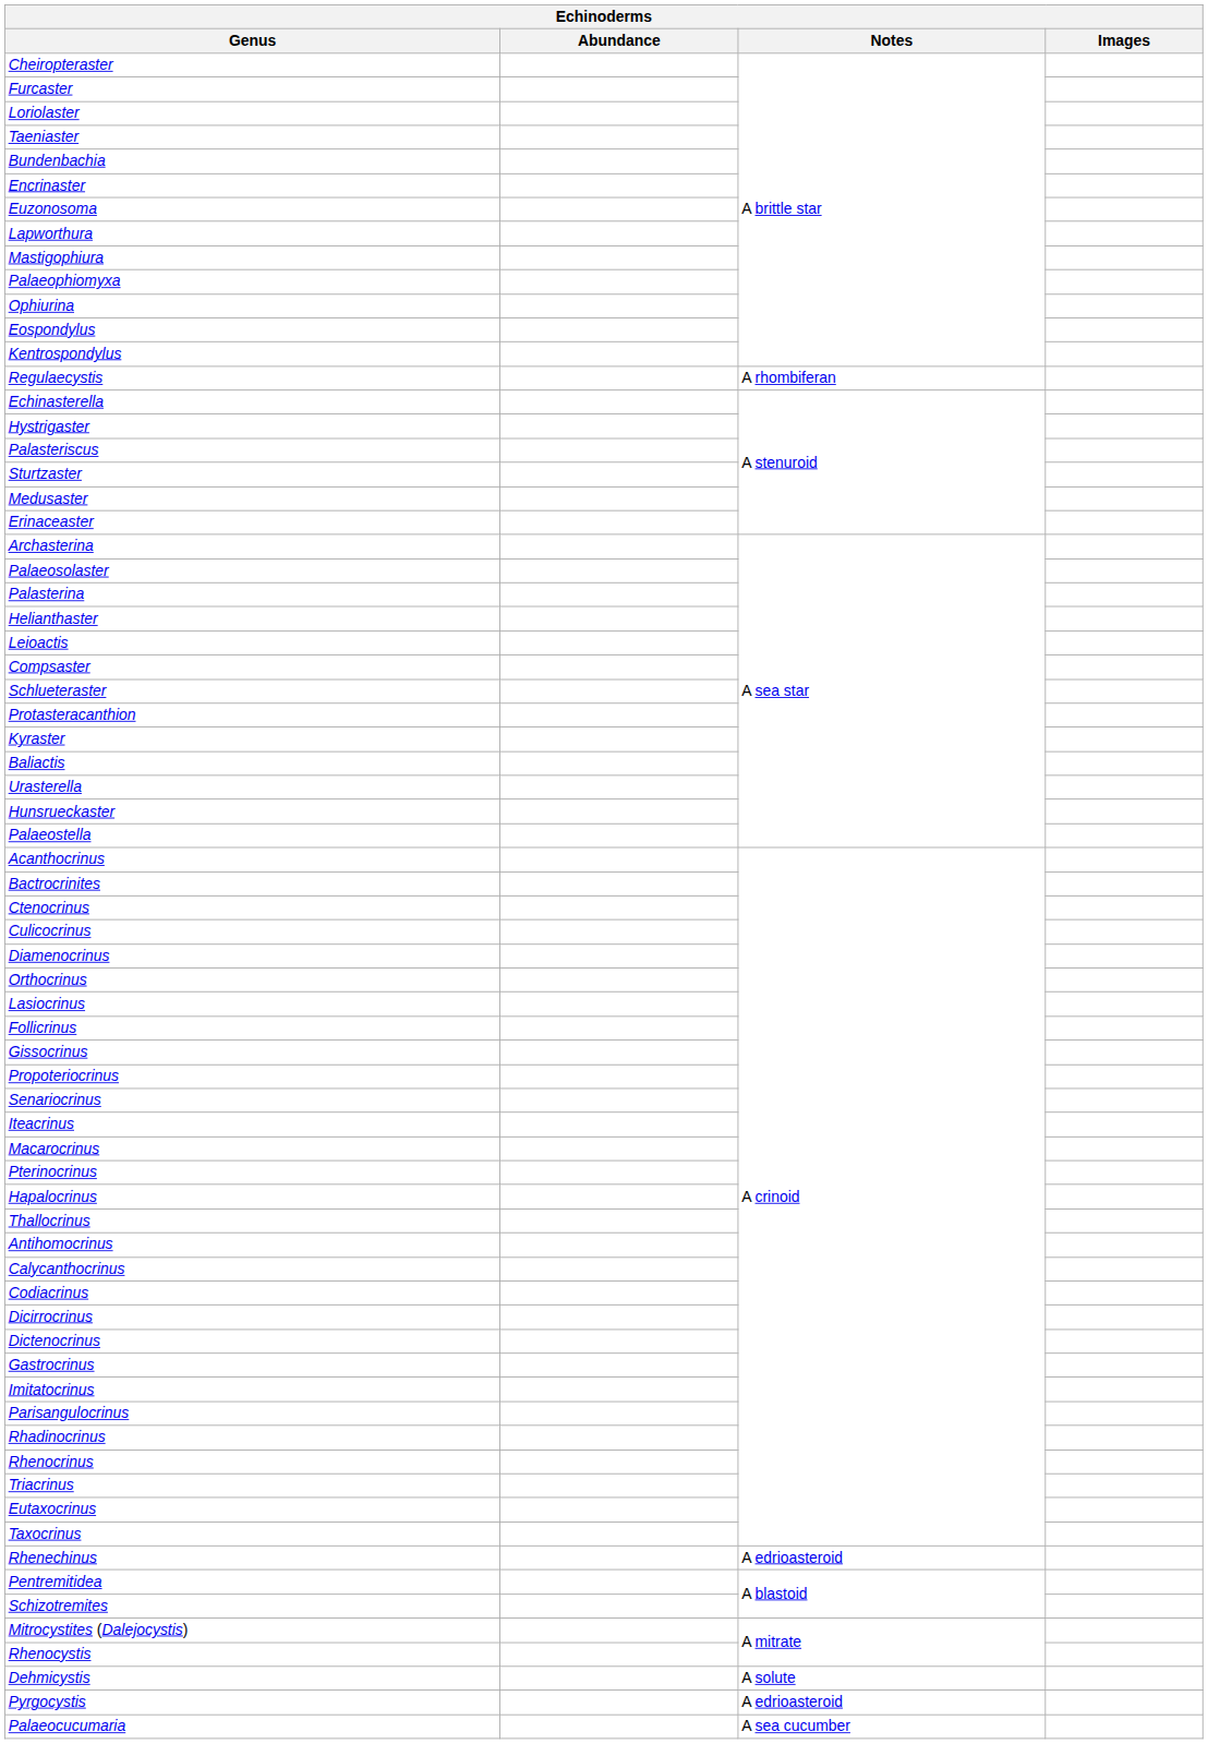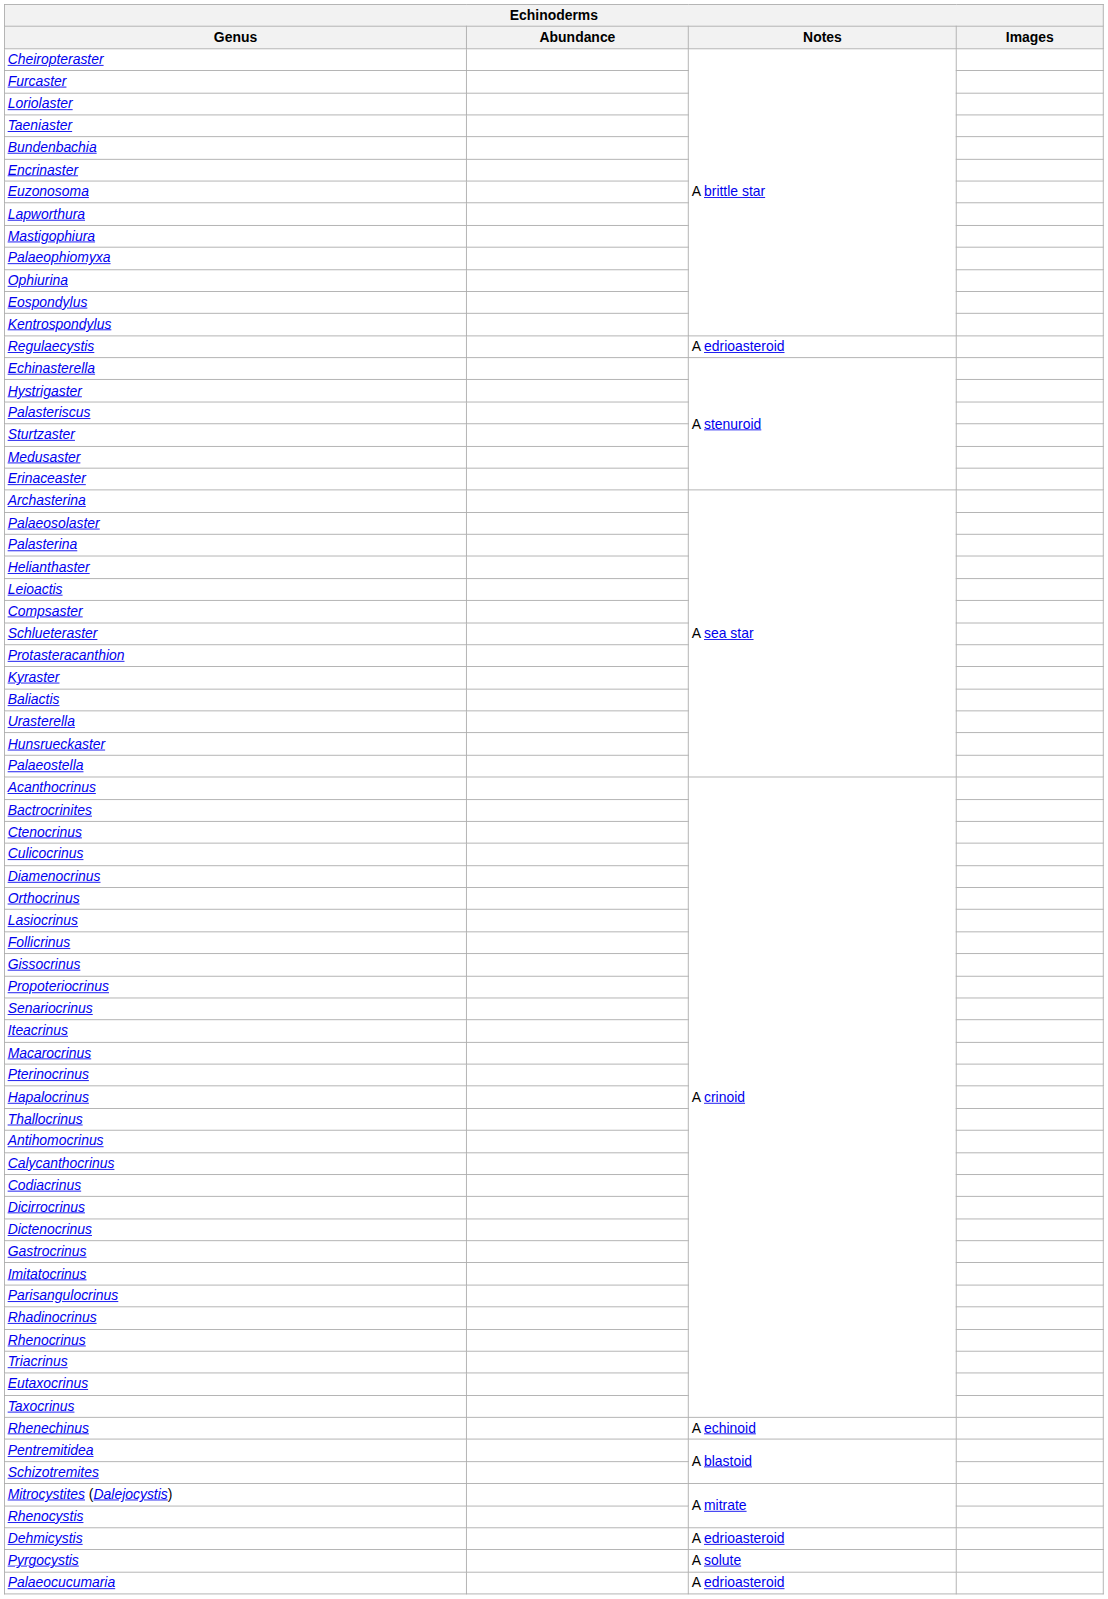 <table class="wikitable sortable" style="background:white; width:100%;">
 <tr>
 <th colspan="5" align="center">Echinoderms</th>
 </tr>
 <tr>
 <th>Genus</th>
 <th>Abundance</th>
 <th>Notes</th>
 <th>Images</th>
 </tr>
 <tr>
 <td><em><a href='#'>Cheiropteraster</a></em></td>
 <td></td>
 <td rowspan="13">A <a href='#'>brittle star</a></td>
 <td></td>
 </tr>
 <tr>
 <td><em><a href='#'>Furcaster</a></em></td>
 <td></td>
 <td></td>
 </tr>
 <tr>
 <td><em><a href='#'>Loriolaster</a></em></td>
 <td></td>
 <td></td>
 </tr>
 <tr>
 <td><em><a href='#'>Taeniaster</a></em></td>
 <td></td>
 <td></td>
 </tr>
 <tr>
 <td><em><a href='#'>Bundenbachia</a></em></td>
 <td></td>
 <td></td>
 </tr>
 <tr>
 <td><em><a href='#'>Encrinaster</a></em></td>
 <td></td>
 <td></td>
 </tr>
 <tr>
 <td><em><a href='#'>Euzonosoma</a></em></td>
 <td></td>
 <td></td>
 </tr>
 <tr>
 <td><em><a href='#'>Lapworthura</a></em></td>
 <td></td>
 <td></td>
 </tr>
 <tr>
 <td><em><a href='#'>Mastigophiura</a></em></td>
 <td></td>
 <td></td>
 </tr>
 <tr>
 <td><em><a href='#'>Palaeophiomyxa</a></em></td>
 <td></td>
 <td></td>
 </tr>
 <tr>
 <td><em><a href='#'>Ophiurina</a></em></td>
 <td></td>
 <td></td>
 </tr>
 <tr>
 <td><em><a href='#'>Eospondylus</a></em></td>
 <td></td>
 <td></td>
 </tr>
 <tr>
 <td><em><a href='#'>Kentrospondylus</a></em></td>
 <td></td>
 <td></td>
 </tr>
 <tr>
 <td><em><a href='#'>Regulaecystis</a></em></td>
 <td></td>
-<td>A <a href='#'>rhombiferan</a></td>
+<td>A <a href='#'>edrioasteroid</a></td>
 <td></td>
 </tr>
 <tr>
 <td><em><a href='#'>Echinasterella</a></em></td>
 <td></td>
 <td rowspan="6">A <a href='#'>stenuroid</a></td>
 </tr>
 <tr>
 <td><em><a href='#'>Hystrigaster</a></em></td>
 <td></td>
 <td></td>
 </tr>
 <tr>
 <td><em><a href='#'>Palasteriscus</a></em></td>
 <td></td>
 <td></td>
 </tr>
 <tr>
 <td><em><a href='#'>Sturtzaster</a></em></td>
 <td></td>
 <td></td>
 </tr>
 <tr>
 <td><em><a href='#'>Medusaster</a></em></td>
 <td></td>
 <td></td>
 </tr>
 <tr>
 <td><em><a href='#'>Erinaceaster</a></em></td>
 <td></td>
 <td></td>
 </tr>
 <tr>
 <td><em><a href='#'>Archasterina</a></em></td>
 <td></td>
 <td rowspan="13">A <a href='#'>sea star</a></td>
 <td></td>
 </tr>
 <tr>
 <td><em><a href='#'>Palaeosolaster</a></em></td>
 <td></td>
 <td></td>
 </tr>
 <tr>
 <td><em><a href='#'>Palasterina</a></em></td>
 <td></td>
 <td></td>
 </tr>
 <tr>
 <td><em><a href='#'>Helianthaster</a></em></td>
 <td></td>
 <td></td>
 </tr>
 <tr>
 <td><em><a href='#'>Leioactis</a></em></td>
 <td></td>
 <td></td>
 </tr>
 <tr>
 <td><em><a href='#'>Compsaster</a></em></td>
 <td></td>
 <td></td>
 </tr>
 <tr>
 <td><em><a href='#'>Schlueteraster</a></em></td>
 <td></td>
 <td></td>
 </tr>
 <tr>
 <td><em><a href='#'>Protasteracanthion</a></em></td>
 <td></td>
 <td></td>
 </tr>
 <tr>
 <td><em><a href='#'>Kyraster</a></em></td>
 <td></td>
 <td></td>
 </tr>
 <tr>
 <td><em><a href='#'>Baliactis</a></em></td>
 <td></td>
 <td></td>
 </tr>
 <tr>
 <td><em><a href='#'>Urasterella</a></em></td>
 <td></td>
 <td></td>
 </tr>
 <tr>
 <td><em><a href='#'>Hunsrueckaster</a></em></td>
 <td></td>
 <td></td>
 </tr>
 <tr>
 <td><em><a href='#'>Palaeostella</a></em></td>
 <td></td>
 <td></td>
 </tr>
 <tr>
 <td><em><a href='#'>Acanthocrinus</a></em></td>
 <td></td>
 <td rowspan="29">A <a href='#'>crinoid</a></td>
 <td></td>
 </tr>
 <tr>
 <td><em><a href='#'>Bactrocrinites</a></em></td>
 <td></td>
 <td></td>
 </tr>
 <tr>
 <td><em><a href='#'>Ctenocrinus</a></em></td>
 <td></td>
 <td></td>
 </tr>
 <tr>
 <td><em><a href='#'>Culicocrinus</a></em></td>
 <td></td>
 <td></td>
 </tr>
 <tr>
 <td><em><a href='#'>Diamenocrinus</a></em></td>
 <td></td>
 <td></td>
 </tr>
 <tr>
 <td><em><a href='#'>Orthocrinus</a></em></td>
 <td></td>
 <td></td>
 </tr>
 <tr>
 <td><em><a href='#'>Lasiocrinus</a></em></td>
 <td></td>
 <td></td>
 </tr>
 <tr>
 <td><em><a href='#'>Follicrinus</a></em></td>
 <td></td>
 <td></td>
 </tr>
 <tr>
 <td><em><a href='#'>Gissocrinus</a></em></td>
 <td></td>
 <td></td>
 </tr>
 <tr>
 <td><em><a href='#'>Propoteriocrinus</a></em></td>
 <td></td>
 <td></td>
 </tr>
 <tr>
 <td><em><a href='#'>Senariocrinus</a></em></td>
 <td></td>
 <td></td>
 </tr>
 <tr>
 <td><em><a href='#'>Iteacrinus</a></em></td>
 <td></td>
 <td></td>
 </tr>
 <tr>
 <td><em><a href='#'>Macarocrinus</a></em></td>
 <td></td>
 <td></td>
 </tr>
 <tr>
 <td><em><a href='#'>Pterinocrinus</a></em></td>
 <td></td>
 <td></td>
 </tr>
 <tr>
 <td><em><a href='#'>Hapalocrinus</a></em></td>
 <td></td>
 <td></td>
 </tr>
 <tr>
 <td><em><a href='#'>Thallocrinus</a></em></td>
 <td></td>
 <td></td>
 </tr>
 <tr>
 <td><em><a href='#'>Antihomocrinus</a></em></td>
 <td></td>
 <td></td>
 </tr>
 <tr>
 <td><em><a href='#'>Calycanthocrinus</a></em></td>
 <td></td>
 <td></td>
 </tr>
 <tr>
 <td><em><a href='#'>Codiacrinus</a></em></td>
 <td></td>
 <td></td>
 </tr>
 <tr>
 <td><em><a href='#'>Dicirrocrinus</a></em></td>
 <td></td>
 <td></td>
 </tr>
 <tr>
 <td><em><a href='#'>Dictenocrinus</a></em></td>
 <td></td>
 <td></td>
 </tr>
 <tr>
 <td><em><a href='#'>Gastrocrinus</a></em></td>
 <td></td>
 <td></td>
 </tr>
 <tr>
 <td><em><a href='#'>Imitatocrinus</a></em></td>
 <td></td>
 <td></td>
 </tr>
 <tr>
 <td><em><a href='#'>Parisangulocrinus</a></em></td>
 <td></td>
 <td></td>
 </tr>
 <tr>
 <td><em><a href='#'>Rhadinocrinus</a></em></td>
 <td></td>
 <td></td>
 </tr>
 <tr>
 <td><em><a href='#'>Rhenocrinus</a></em></td>
 <td></td>
 <td></td>
 </tr>
 <tr>
 <td><em><a href='#'>Triacrinus</a></em></td>
 <td></td>
 <td></td>
 </tr>
 <tr>
 <td><em><a href='#'>Eutaxocrinus</a></em></td>
 <td></td>
 <td></td>
 </tr>
 <tr>
 <td><em><a href='#'>Taxocrinus</a></em></td>
 <td></td>
 <td></td>
 </tr>
 <tr>
 <td><em><a href='#'>Rhenechinus</a></em></td>
 <td></td>
-<td>A <a href='#'>edrioasteroid</a></td>
+<td>A <a href='#'>echinoid</a></td>
 <td></td>
 </tr>
 <tr>
 <td><em><a href='#'>Pentremitidea</a></em></td>
 <td></td>
 <td rowspan="2">A <a href='#'>blastoid</a></td>
 <td></td>
 </tr>
 <tr>
 <td><em><a href='#'>Schizotremites</a></em></td>
 <td></td>
 <td></td>
 </tr>
 <tr>
 <td><em><a href='#'>Mitrocystites</a></em> (<em><a href='#'>Dalejocystis</a></em>)</td>
 <td></td>
 <td rowspan="2">A <a href='#'>mitrate</a></td>
 <td></td>
 </tr>
 <tr>
 <td><em><a href='#'>Rhenocystis</a></em></td>
 <td></td>
 <td></td>
 </tr>
 <tr>
 <td><em><a href='#'>Dehmicystis</a></em></td>
 <td></td>
-<td>A <a href='#'>solute</a></td>
+<td>A <a href='#'>edrioasteroid</a></td>
 <td></td>
 </tr>
 <tr>
 <td><em><a href='#'>Pyrgocystis</a></em></td>
 <td></td>
-<td>A <a href='#'>edrioasteroid</a></td>
+<td>A <a href='#'>solute</a></td>
 <td></td>
 </tr>
 <tr>
 <td><em><a href='#'>Palaeocucumaria</a></em></td>
 <td></td>
-<td>A <a href='#'>sea cucumber</a></td>
+<td>A <a href='#'>edrioasteroid</a></td>
 <td></td>
 </tr>
 </table>
